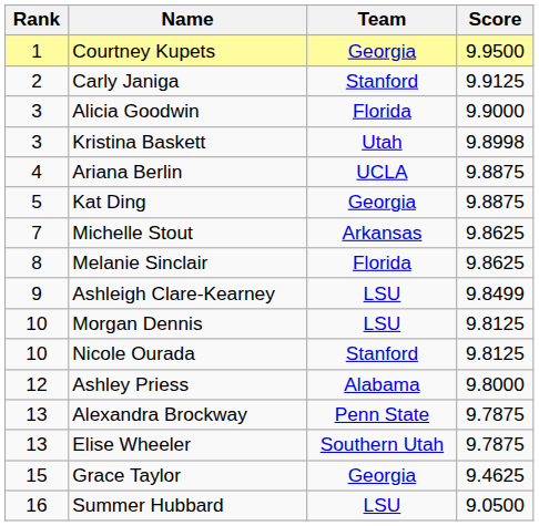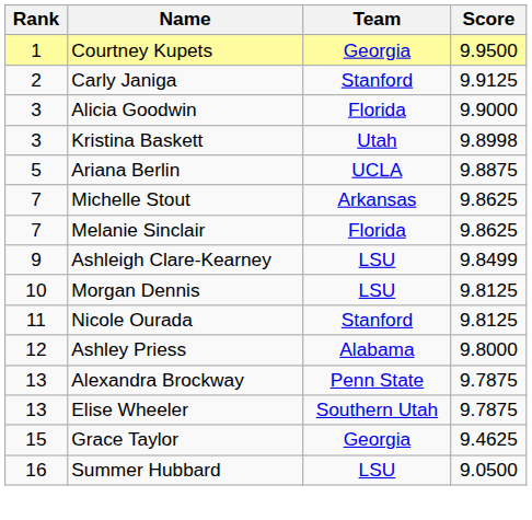 <table class="sortable wikitable" style="text-align:center" width=50%>
 <tr>
 <th>Rank</th>
 <th>Name</th>
 <th>Team</th>
 <th>Score</th>
 </tr>
 <tr bgcolor=fffca>
 <td>1</td>
 <td align="left">Courtney Kupets</td>
 <td><a href='#'>Georgia</a></td>
 <td>9.9500</td>
 </tr>
 <tr>
 <td>2</td>
 <td align="left">Carly Janiga</td>
 <td><a href='#'>Stanford</a></td>
 <td>9.9125</td>
 </tr>
 <tr>
 <td>3</td>
 <td align="left">Alicia Goodwin</td>
 <td><a href='#'>Florida</a></td>
 <td>9.9000</td>
 </tr>
 <tr>
 <td>3</td>
 <td align="left">Kristina Baskett</td>
 <td><a href='#'>Utah</a></td>
 <td>9.8998</td>
 </tr>
 <tr>
-<td>4</td>
+<td>5</td>
 <td align="left">Ariana Berlin</td>
 <td><a href='#'>UCLA</a></td>
-<td>9.8875</td>
-</tr>
-<tr>
-<td>5</td>
-<td align="left">Kat Ding</td>
-<td><a href='#'>Georgia</a></td>
 <td>9.8875</td>
 </tr>
 <tr>
 <td>7</td>
 <td align="left">Michelle Stout</td>
 <td><a href='#'>Arkansas</a></td>
 <td>9.8625</td>
 </tr>
 <tr>
-<td>8</td>
+<td>7</td>
 <td align="left">Melanie Sinclair</td>
 <td><a href='#'>Florida</a></td>
 <td>9.8625</td>
 </tr>
 <tr>
 <td>9</td>
 <td align="left">Ashleigh Clare-Kearney</td>
 <td><a href='#'>LSU</a></td>
 <td>9.8499</td>
 </tr>
 <tr>
 <td>10</td>
 <td align="left">Morgan Dennis</td>
 <td><a href='#'>LSU</a></td>
 <td>9.8125</td>
 </tr>
 <tr>
-<td>10</td>
+<td>11</td>
 <td align="left">Nicole Ourada</td>
 <td><a href='#'>Stanford</a></td>
 <td>9.8125</td>
 </tr>
 <tr>
 <td>12</td>
 <td align="left">Ashley Priess</td>
 <td><a href='#'>Alabama</a></td>
 <td>9.8000</td>
 </tr>
 <tr>
 <td>13</td>
 <td align="left">Alexandra Brockway</td>
 <td><a href='#'>Penn State</a></td>
 <td>9.7875</td>
 </tr>
 <tr>
 <td>13</td>
 <td align="left">Elise Wheeler</td>
 <td><a href='#'>Southern Utah</a></td>
 <td>9.7875</td>
 </tr>
 <tr>
 <td>15</td>
 <td align="left">Grace Taylor</td>
 <td><a href='#'>Georgia</a></td>
 <td>9.4625</td>
 </tr>
 <tr>
 <td>16</td>
 <td align="left">Summer Hubbard</td>
 <td><a href='#'>LSU</a></td>
 <td>9.0500</td>
 </tr>
 </table>
